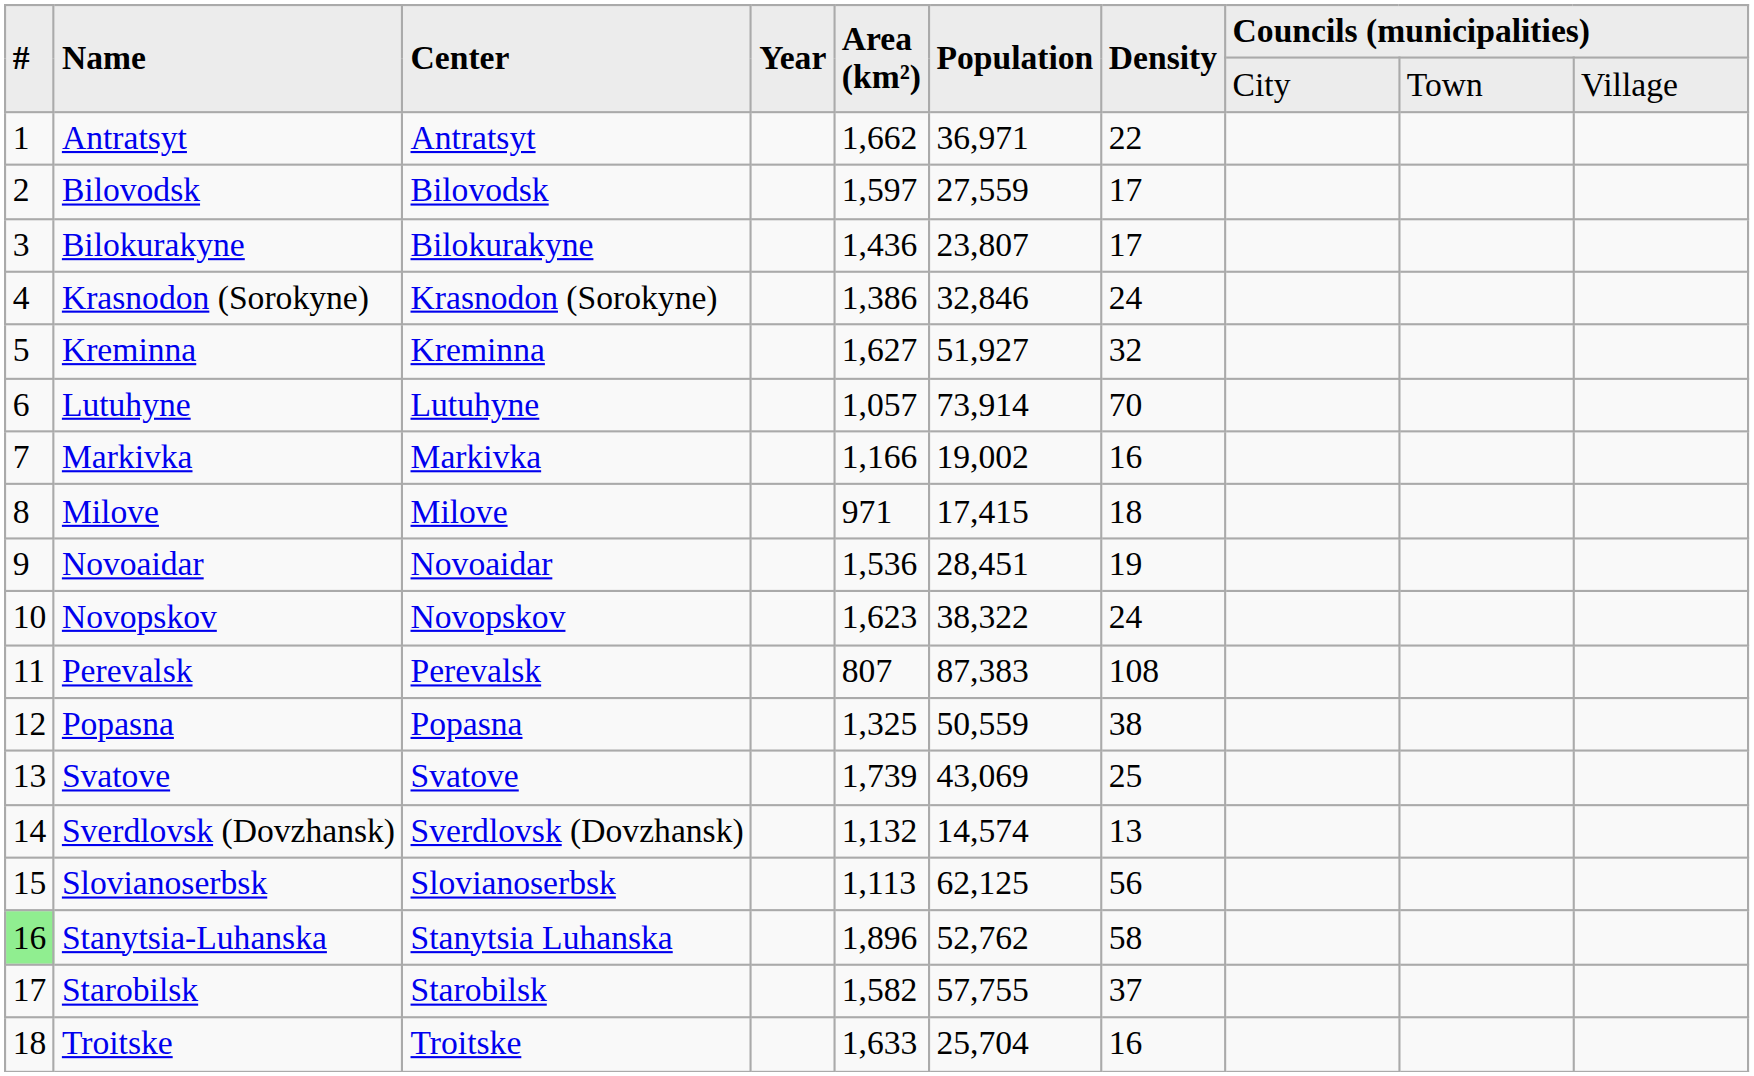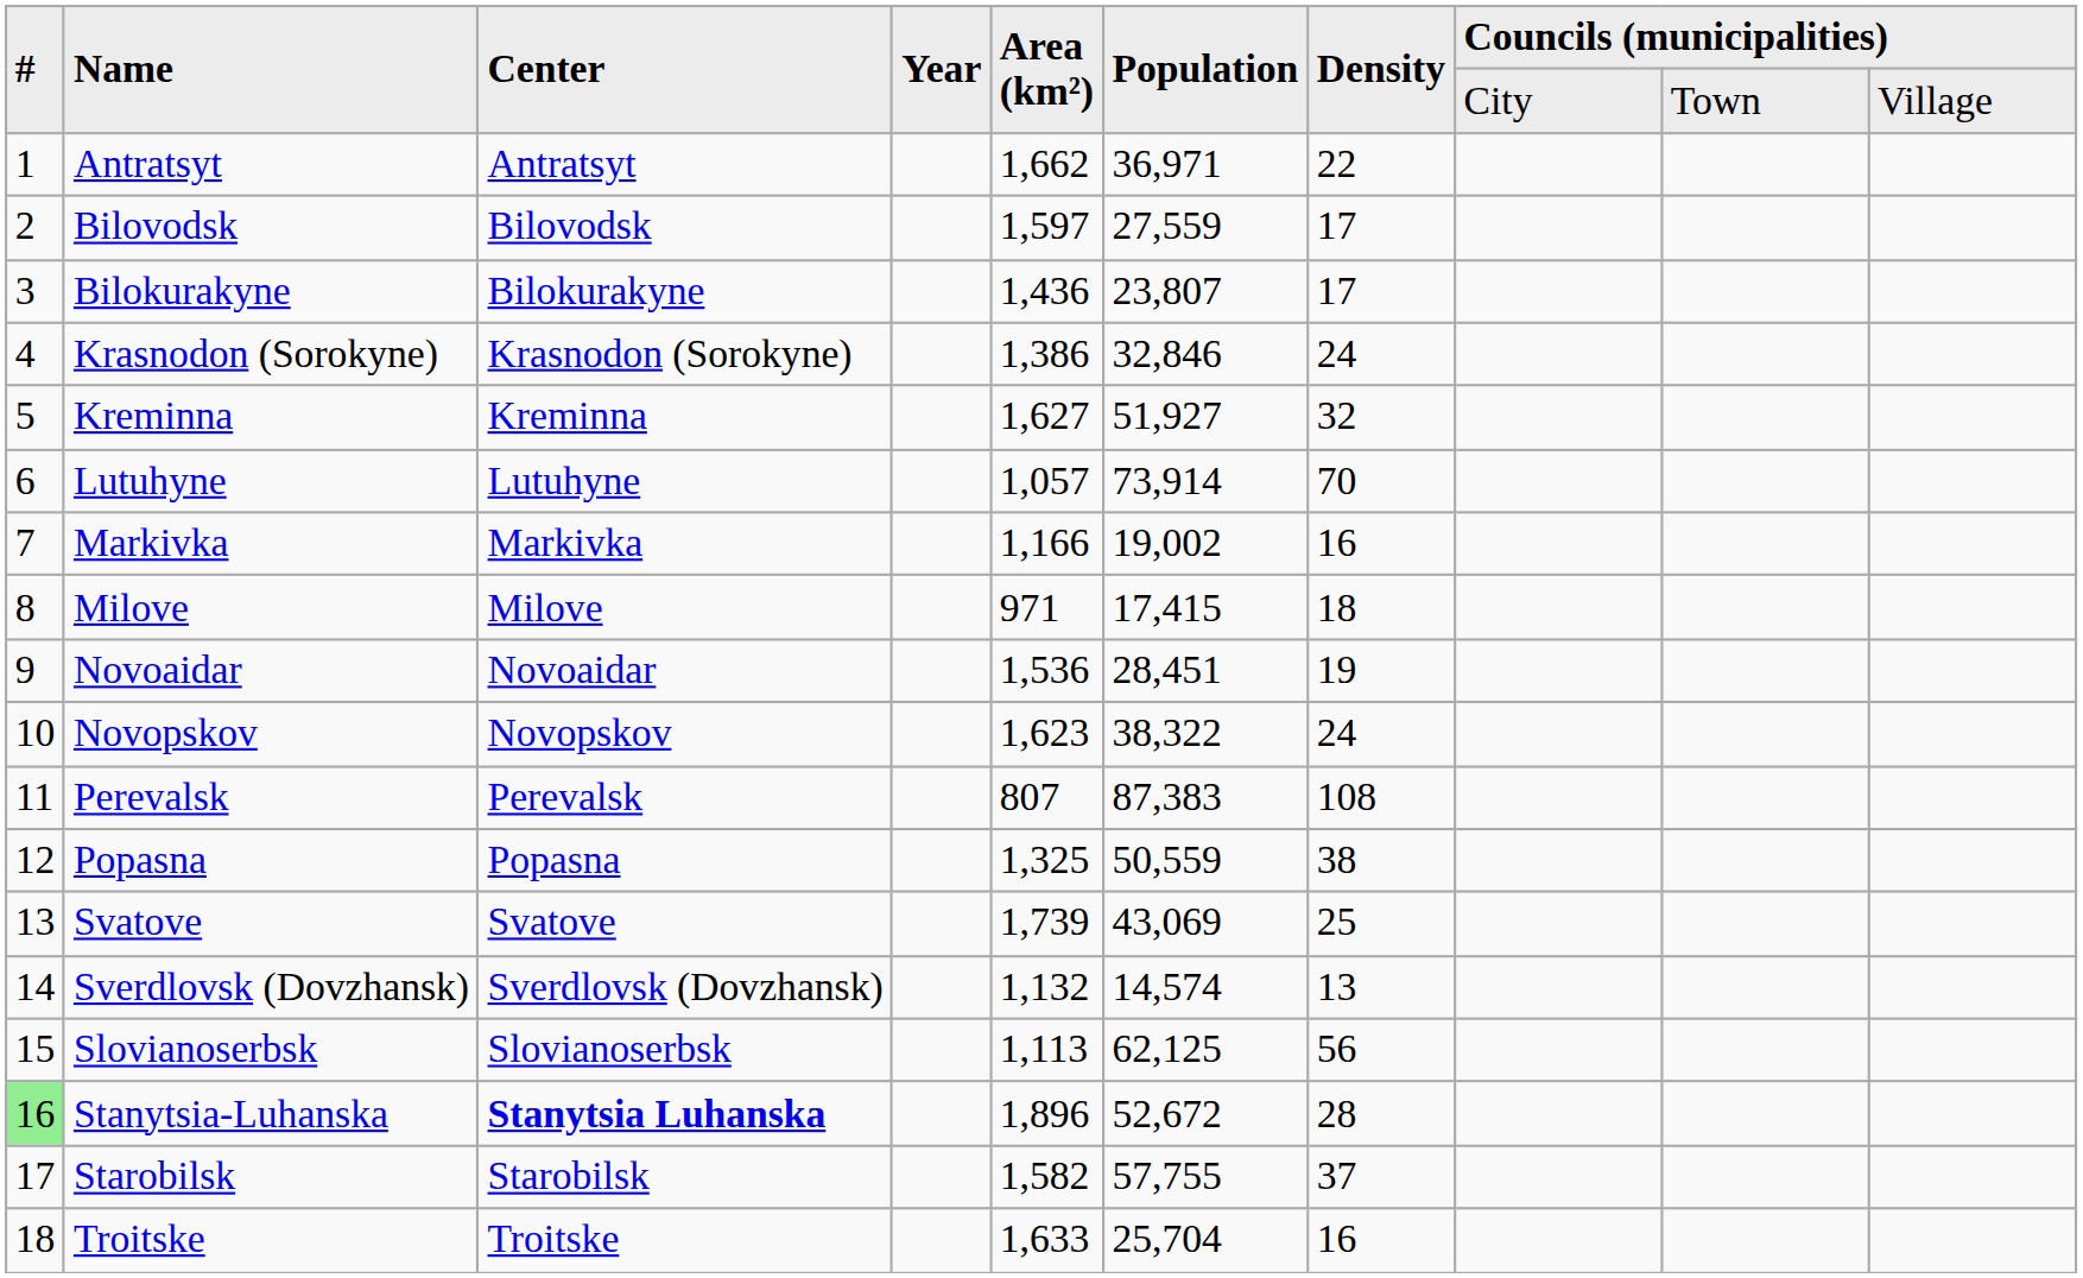 <table class="wikitable">
 <tr bgcolor="#ECECEC">
 <td rowspan=2><strong>#</strong></td>
 <td rowspan=2><strong>Name</strong></td>
 <td rowspan=2><strong>Center</strong></td>
 <td rowspan=2><strong>Year</strong></td>
 <td rowspan=2><strong>Area<br>(km²)</strong></td>
 <td rowspan=2><strong>Population</strong></td>
 <td rowspan=2><strong>Density</strong></td>
 <td colspan=3><strong>Councils (municipalities)</strong></td>
 </tr>
 <tr bgcolor="#ECECEC">
 <td width=10%>City</td>
 <td width=10%>Town</td>
 <td width=10%>Village</td>
 </tr>
 <tr>
 <td>1</td>
 <td><a href='#'>Antratsyt</a></td>
 <td><a href='#'>Antratsyt</a></td>
 <td></td>
 <td>1,662</td>
 <td>36,971</td>
 <td>22</td>
 <td></td>
 <td></td>
 <td></td>
 </tr>
 <tr>
 <td>2</td>
 <td><a href='#'>Bilovodsk</a></td>
 <td><a href='#'>Bilovodsk</a></td>
 <td></td>
 <td>1,597</td>
 <td>27,559</td>
 <td>17</td>
 <td></td>
 <td></td>
 <td></td>
 </tr>
 <tr>
 <td>3</td>
 <td><a href='#'>Bilokurakyne</a></td>
 <td><a href='#'>Bilokurakyne</a></td>
 <td></td>
 <td>1,436</td>
 <td>23,807</td>
 <td>17</td>
 <td></td>
 <td></td>
 <td></td>
 </tr>
 <tr>
 <td>4</td>
 <td><a href='#'>Krasnodon</a> (Sorokyne)</td>
 <td><a href='#'>Krasnodon</a> (Sorokyne)</td>
 <td></td>
 <td>1,386</td>
 <td>32,846</td>
 <td>24</td>
 <td></td>
 <td></td>
 <td></td>
 </tr>
 <tr>
 <td>5</td>
 <td><a href='#'>Kreminna</a></td>
 <td><a href='#'>Kreminna</a></td>
 <td></td>
 <td>1,627</td>
 <td>51,927</td>
 <td>32</td>
 <td></td>
 <td></td>
 <td></td>
 </tr>
 <tr>
 <td>6</td>
 <td><a href='#'>Lutuhyne</a></td>
 <td><a href='#'>Lutuhyne</a></td>
 <td></td>
 <td>1,057</td>
 <td>73,914</td>
 <td>70</td>
 <td></td>
 <td></td>
 <td></td>
 </tr>
 <tr>
 <td>7</td>
 <td><a href='#'>Markivka</a></td>
 <td><a href='#'>Markivka</a></td>
 <td></td>
 <td>1,166</td>
 <td>19,002</td>
 <td>16</td>
 <td></td>
 <td></td>
 <td></td>
 </tr>
 <tr>
 <td>8</td>
 <td><a href='#'>Milove</a></td>
 <td><a href='#'>Milove</a></td>
 <td></td>
 <td>971</td>
 <td>17,415</td>
 <td>18</td>
 <td></td>
 <td></td>
 <td></td>
 </tr>
 <tr>
 <td>9</td>
 <td><a href='#'>Novoaidar</a></td>
 <td><a href='#'>Novoaidar</a></td>
 <td></td>
 <td>1,536</td>
 <td>28,451</td>
 <td>19</td>
 <td></td>
 <td></td>
 <td></td>
 </tr>
 <tr>
 <td>10</td>
 <td><a href='#'>Novopskov</a></td>
 <td><a href='#'>Novopskov</a></td>
 <td></td>
 <td>1,623</td>
 <td>38,322</td>
 <td>24</td>
 <td></td>
 <td></td>
 <td></td>
 </tr>
 <tr>
 <td>11</td>
 <td><a href='#'>Perevalsk</a></td>
 <td><a href='#'>Perevalsk</a></td>
 <td></td>
 <td>807</td>
 <td>87,383</td>
 <td>108</td>
 <td></td>
 <td></td>
 <td></td>
 </tr>
 <tr>
 <td>12</td>
 <td><a href='#'>Popasna</a></td>
 <td><a href='#'>Popasna</a></td>
 <td></td>
 <td>1,325</td>
 <td>50,559</td>
 <td>38</td>
 <td></td>
 <td></td>
 <td></td>
 </tr>
 <tr>
 <td>13</td>
 <td><a href='#'>Svatove</a></td>
 <td><a href='#'>Svatove</a></td>
 <td></td>
 <td>1,739</td>
 <td>43,069</td>
 <td>25</td>
 <td></td>
 <td></td>
 <td></td>
 </tr>
 <tr>
 <td>14</td>
 <td><a href='#'>Sverdlovsk</a> (Dovzhansk)</td>
 <td><a href='#'>Sverdlovsk</a> (Dovzhansk)</td>
 <td></td>
 <td>1,132</td>
 <td>14,574</td>
 <td>13</td>
 <td></td>
 <td></td>
 <td></td>
 </tr>
 <tr>
 <td>15</td>
 <td><a href='#'>Slovianoserbsk</a></td>
 <td><a href='#'>Slovianoserbsk</a></td>
 <td></td>
 <td>1,113</td>
 <td>62,125</td>
 <td>56</td>
 <td></td>
 <td></td>
 <td></td>
 </tr>
 <tr>
 <td style="background: lightgreen;">16</td>
 <td><a href='#'>Stanytsia-Luhanska</a></td>
-<td><a href='#'>Stanytsia Luhanska</a></td>
+<td><strong><a href='#'>Stanytsia Luhanska</a></strong></td>
 <td></td>
 <td>1,896</td>
-<td>52,762</td>
-<td>58</td>
+<td>52,672</td>
+<td>28</td>
 <td></td>
 <td></td>
 <td></td>
 </tr>
 <tr>
 <td>17</td>
 <td><a href='#'>Starobilsk</a></td>
 <td><a href='#'>Starobilsk</a></td>
 <td></td>
 <td>1,582</td>
 <td>57,755</td>
 <td>37</td>
 <td></td>
 <td></td>
 <td></td>
 </tr>
 <tr>
 <td>18</td>
 <td><a href='#'>Troitske</a></td>
 <td><a href='#'>Troitske</a></td>
 <td></td>
 <td>1,633</td>
 <td>25,704</td>
 <td>16</td>
 <td></td>
 <td></td>
 <td></td>
 </tr>
 </table>
